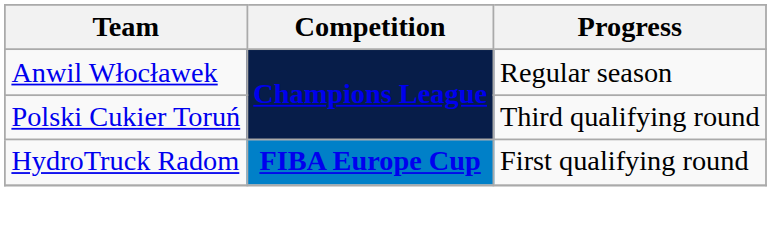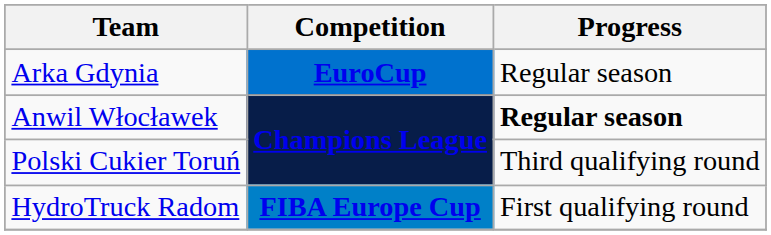 <table class="wikitable sortable">
 <tr>
 <th>Team</th>
 <th>Competition</th>
 <th>Progress</th>
 </tr>
 <tr>
+<td><a href='#'>Arka Gdynia</a></td>
+<td rowspan="1" style="background-color:#0072CE;color:white;text-align:center"><strong><a href='#'><span>EuroCup</span></a></strong></td>
+<td>Regular season</td>
+</tr>
+<tr>
 <td><a href='#'>Anwil Włocławek</a></td>
 <td rowspan="2" style="background-color:#071D49;color:#D0D3D4;text-align:center"><strong><a href='#'><span>Champions League</span></a></strong></td>
-<td>Regular season</td>
+<td><strong>Regular season</strong></td>
 </tr>
 <tr>
 <td><a href='#'>Polski Cukier Toruń</a></td>
 <td>Third qualifying round</td>
 </tr>
 <tr>
 <td><a href='#'>HydroTruck Radom</a></td>
 <td style="background-color:#0080C8;color:white;text-align:center"><strong><a href='#'><span>FIBA Europe Cup</span></a></strong></td>
 <td>First qualifying round</td>
 </tr>
 <tr>
 </tr>
 </table>
